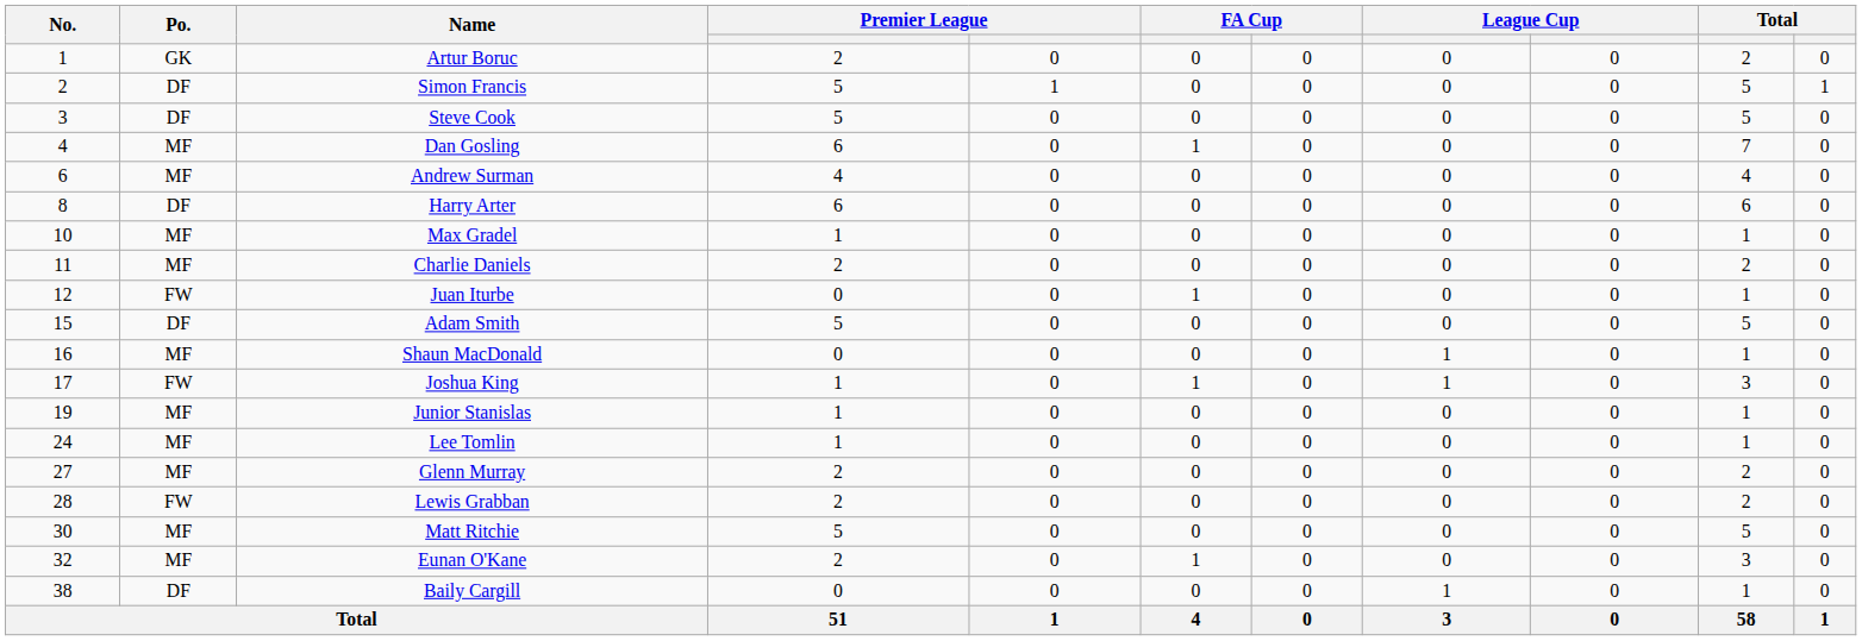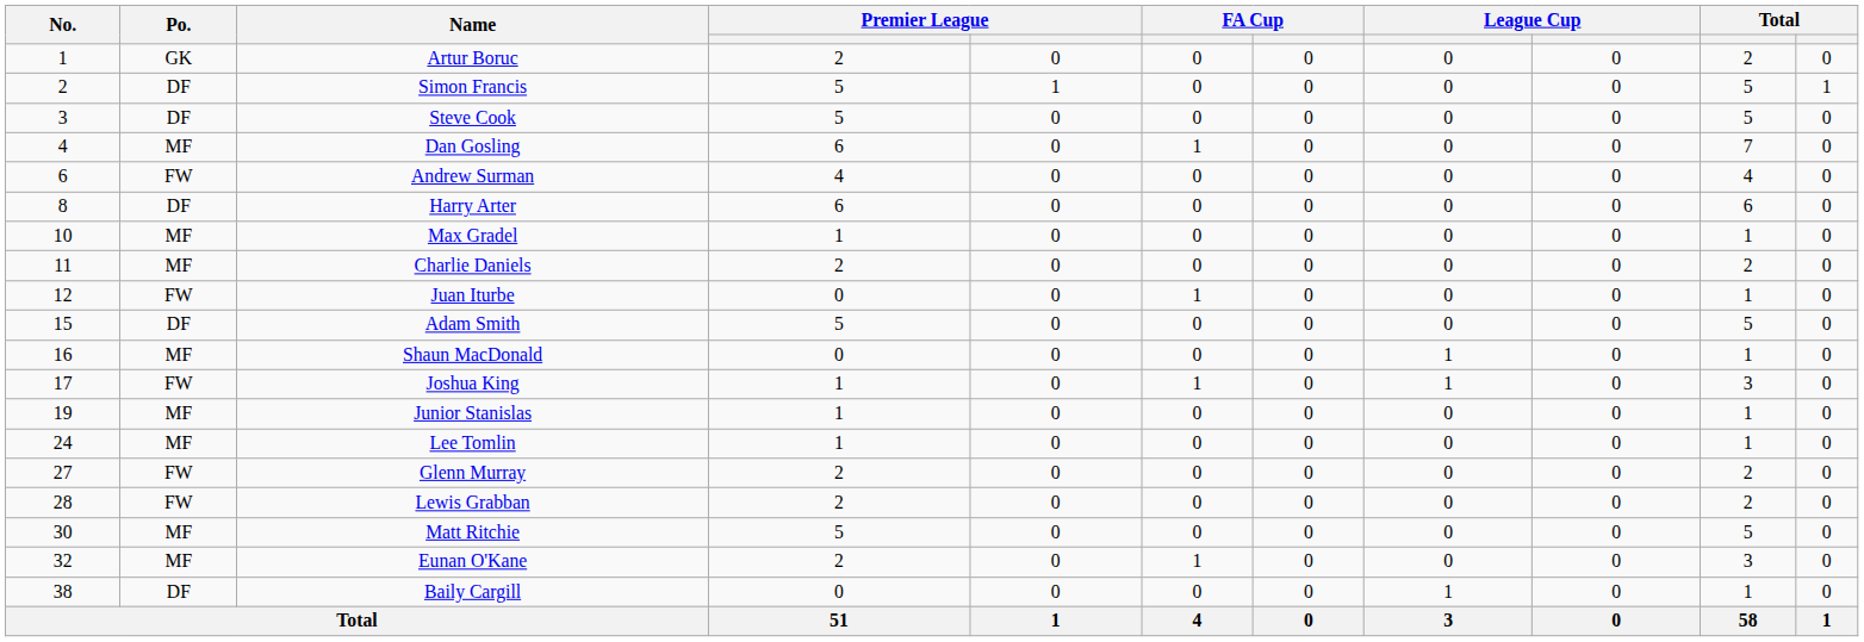 <table class="wikitable" style="text-align:center; font-size:100%; width:80%;">
 <tr>
 <th rowspan=2>No.</th>
 <th rowspan=2>Po.</th>
 <th rowspan=2>Name</th>
 <th colspan=2><a href='#'>Premier League</a></th>
 <th colspan=2><a href='#'>FA Cup</a></th>
 <th colspan=2><a href='#'>League Cup</a></th>
 <th colspan=2>Total</th>
 </tr>
 <tr>
 <th></th>
 <th></th>
 <th></th>
 <th></th>
 <th></th>
 <th></th>
 <th></th>
 <th></th>
 </tr>
 <tr>
 <td>1</td>
 <td>GK</td>
 <td> <a href='#'>Artur Boruc</a></td>
 <td>2</td>
 <td>0</td>
 <td>0</td>
 <td>0</td>
 <td>0</td>
 <td>0</td>
 <td>2</td>
 <td>0</td>
 </tr>
 <tr>
 <td>2</td>
 <td>DF</td>
 <td> <a href='#'>Simon Francis</a></td>
 <td>5</td>
 <td>1</td>
 <td>0</td>
 <td>0</td>
 <td>0</td>
 <td>0</td>
 <td>5</td>
 <td>1</td>
 </tr>
 <tr>
 <td>3</td>
 <td>DF</td>
 <td> <a href='#'>Steve Cook</a></td>
 <td>5</td>
 <td>0</td>
 <td>0</td>
 <td>0</td>
 <td>0</td>
 <td>0</td>
 <td>5</td>
 <td>0</td>
 </tr>
 <tr>
 <td>4</td>
 <td>MF</td>
 <td> <a href='#'>Dan Gosling</a></td>
 <td>6</td>
 <td>0</td>
 <td>1</td>
 <td>0</td>
 <td>0</td>
 <td>0</td>
 <td>7</td>
 <td>0</td>
 </tr>
 <tr>
 <td>6</td>
-<td>MF</td>
+<td>FW</td>
 <td> <a href='#'>Andrew Surman</a></td>
 <td>4</td>
 <td>0</td>
 <td>0</td>
 <td>0</td>
 <td>0</td>
 <td>0</td>
 <td>4</td>
 <td>0</td>
 </tr>
 <tr>
 <td>8</td>
 <td>DF</td>
 <td> <a href='#'>Harry Arter</a></td>
 <td>6</td>
 <td>0</td>
 <td>0</td>
 <td>0</td>
 <td>0</td>
 <td>0</td>
 <td>6</td>
 <td>0</td>
 </tr>
 <tr>
 <td>10</td>
 <td>MF</td>
 <td> <a href='#'>Max Gradel</a></td>
 <td>1</td>
 <td>0</td>
 <td>0</td>
 <td>0</td>
 <td>0</td>
 <td>0</td>
 <td>1</td>
 <td>0</td>
 </tr>
 <tr>
 <td>11</td>
 <td>MF</td>
 <td> <a href='#'>Charlie Daniels</a></td>
 <td>2</td>
 <td>0</td>
 <td>0</td>
 <td>0</td>
 <td>0</td>
 <td>0</td>
 <td>2</td>
 <td>0</td>
 </tr>
 <tr>
 <td>12</td>
 <td>FW</td>
 <td> <a href='#'>Juan Iturbe</a></td>
 <td>0</td>
 <td>0</td>
 <td>1</td>
 <td>0</td>
 <td>0</td>
 <td>0</td>
 <td>1</td>
 <td>0</td>
 </tr>
 <tr>
 <td>15</td>
 <td>DF</td>
 <td> <a href='#'>Adam Smith</a></td>
 <td>5</td>
 <td>0</td>
 <td>0</td>
 <td>0</td>
 <td>0</td>
 <td>0</td>
 <td>5</td>
 <td>0</td>
 </tr>
 <tr>
 <td>16</td>
 <td>MF</td>
 <td> <a href='#'>Shaun MacDonald</a></td>
 <td>0</td>
 <td>0</td>
 <td>0</td>
 <td>0</td>
 <td>1</td>
 <td>0</td>
 <td>1</td>
 <td>0</td>
 </tr>
 <tr>
 <td>17</td>
 <td>FW</td>
 <td> <a href='#'>Joshua King</a></td>
 <td>1</td>
 <td>0</td>
 <td>1</td>
 <td>0</td>
 <td>1</td>
 <td>0</td>
 <td>3</td>
 <td>0</td>
 </tr>
 <tr>
 <td>19</td>
 <td>MF</td>
 <td> <a href='#'>Junior Stanislas</a></td>
 <td>1</td>
 <td>0</td>
 <td>0</td>
 <td>0</td>
 <td>0</td>
 <td>0</td>
 <td>1</td>
 <td>0</td>
 </tr>
 <tr>
 <td>24</td>
 <td>MF</td>
 <td> <a href='#'>Lee Tomlin</a></td>
 <td>1</td>
 <td>0</td>
 <td>0</td>
 <td>0</td>
 <td>0</td>
 <td>0</td>
 <td>1</td>
 <td>0</td>
 </tr>
 <tr>
 <td>27</td>
-<td>MF</td>
+<td>FW</td>
 <td> <a href='#'>Glenn Murray</a></td>
 <td>2</td>
 <td>0</td>
 <td>0</td>
 <td>0</td>
 <td>0</td>
 <td>0</td>
 <td>2</td>
 <td>0</td>
 </tr>
 <tr>
 <td>28</td>
 <td>FW</td>
 <td> <a href='#'>Lewis Grabban</a></td>
 <td>2</td>
 <td>0</td>
 <td>0</td>
 <td>0</td>
 <td>0</td>
 <td>0</td>
 <td>2</td>
 <td>0</td>
 </tr>
 <tr>
 <td>30</td>
 <td>MF</td>
 <td> <a href='#'>Matt Ritchie</a></td>
 <td>5</td>
 <td>0</td>
 <td>0</td>
 <td>0</td>
 <td>0</td>
 <td>0</td>
 <td>5</td>
 <td>0</td>
 </tr>
 <tr>
 <td>32</td>
 <td>MF</td>
 <td> <a href='#'>Eunan O'Kane</a></td>
 <td>2</td>
 <td>0</td>
 <td>1</td>
 <td>0</td>
 <td>0</td>
 <td>0</td>
 <td>3</td>
 <td>0</td>
 </tr>
 <tr>
 <td>38</td>
 <td>DF</td>
 <td> <a href='#'>Baily Cargill</a></td>
 <td>0</td>
 <td>0</td>
 <td>0</td>
 <td>0</td>
 <td>1</td>
 <td>0</td>
 <td>1</td>
 <td>0</td>
 </tr>
 <tr>
 <th colspan=3>Total</th>
 <th>51</th>
 <th>1</th>
 <th>4</th>
 <th>0</th>
 <th>3</th>
 <th>0</th>
 <th>58</th>
 <th>1</th>
 </tr>
 </table>
